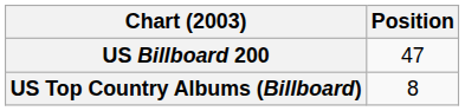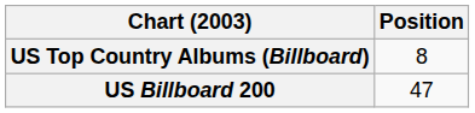 <table class="wikitable sortable plainrowheaders" style="text-align:center">
 <tr>
 <th scope="col">Chart (2003)</th>
 <th scope="col">Position</th>
 </tr>
 <tr>
+<th scope="row">US Top Country Albums (<em>Billboard</em>)</th>
+<td>8</td>
+</tr>
+<tr>
 <th scope="row">US <em>Billboard</em> 200</th>
 <td>47</td>
 </tr>
-<tr>
-<th scope="row">US Top Country Albums (<em>Billboard</em>)</th>
-<td>8</td>
-</tr>
 </table>
